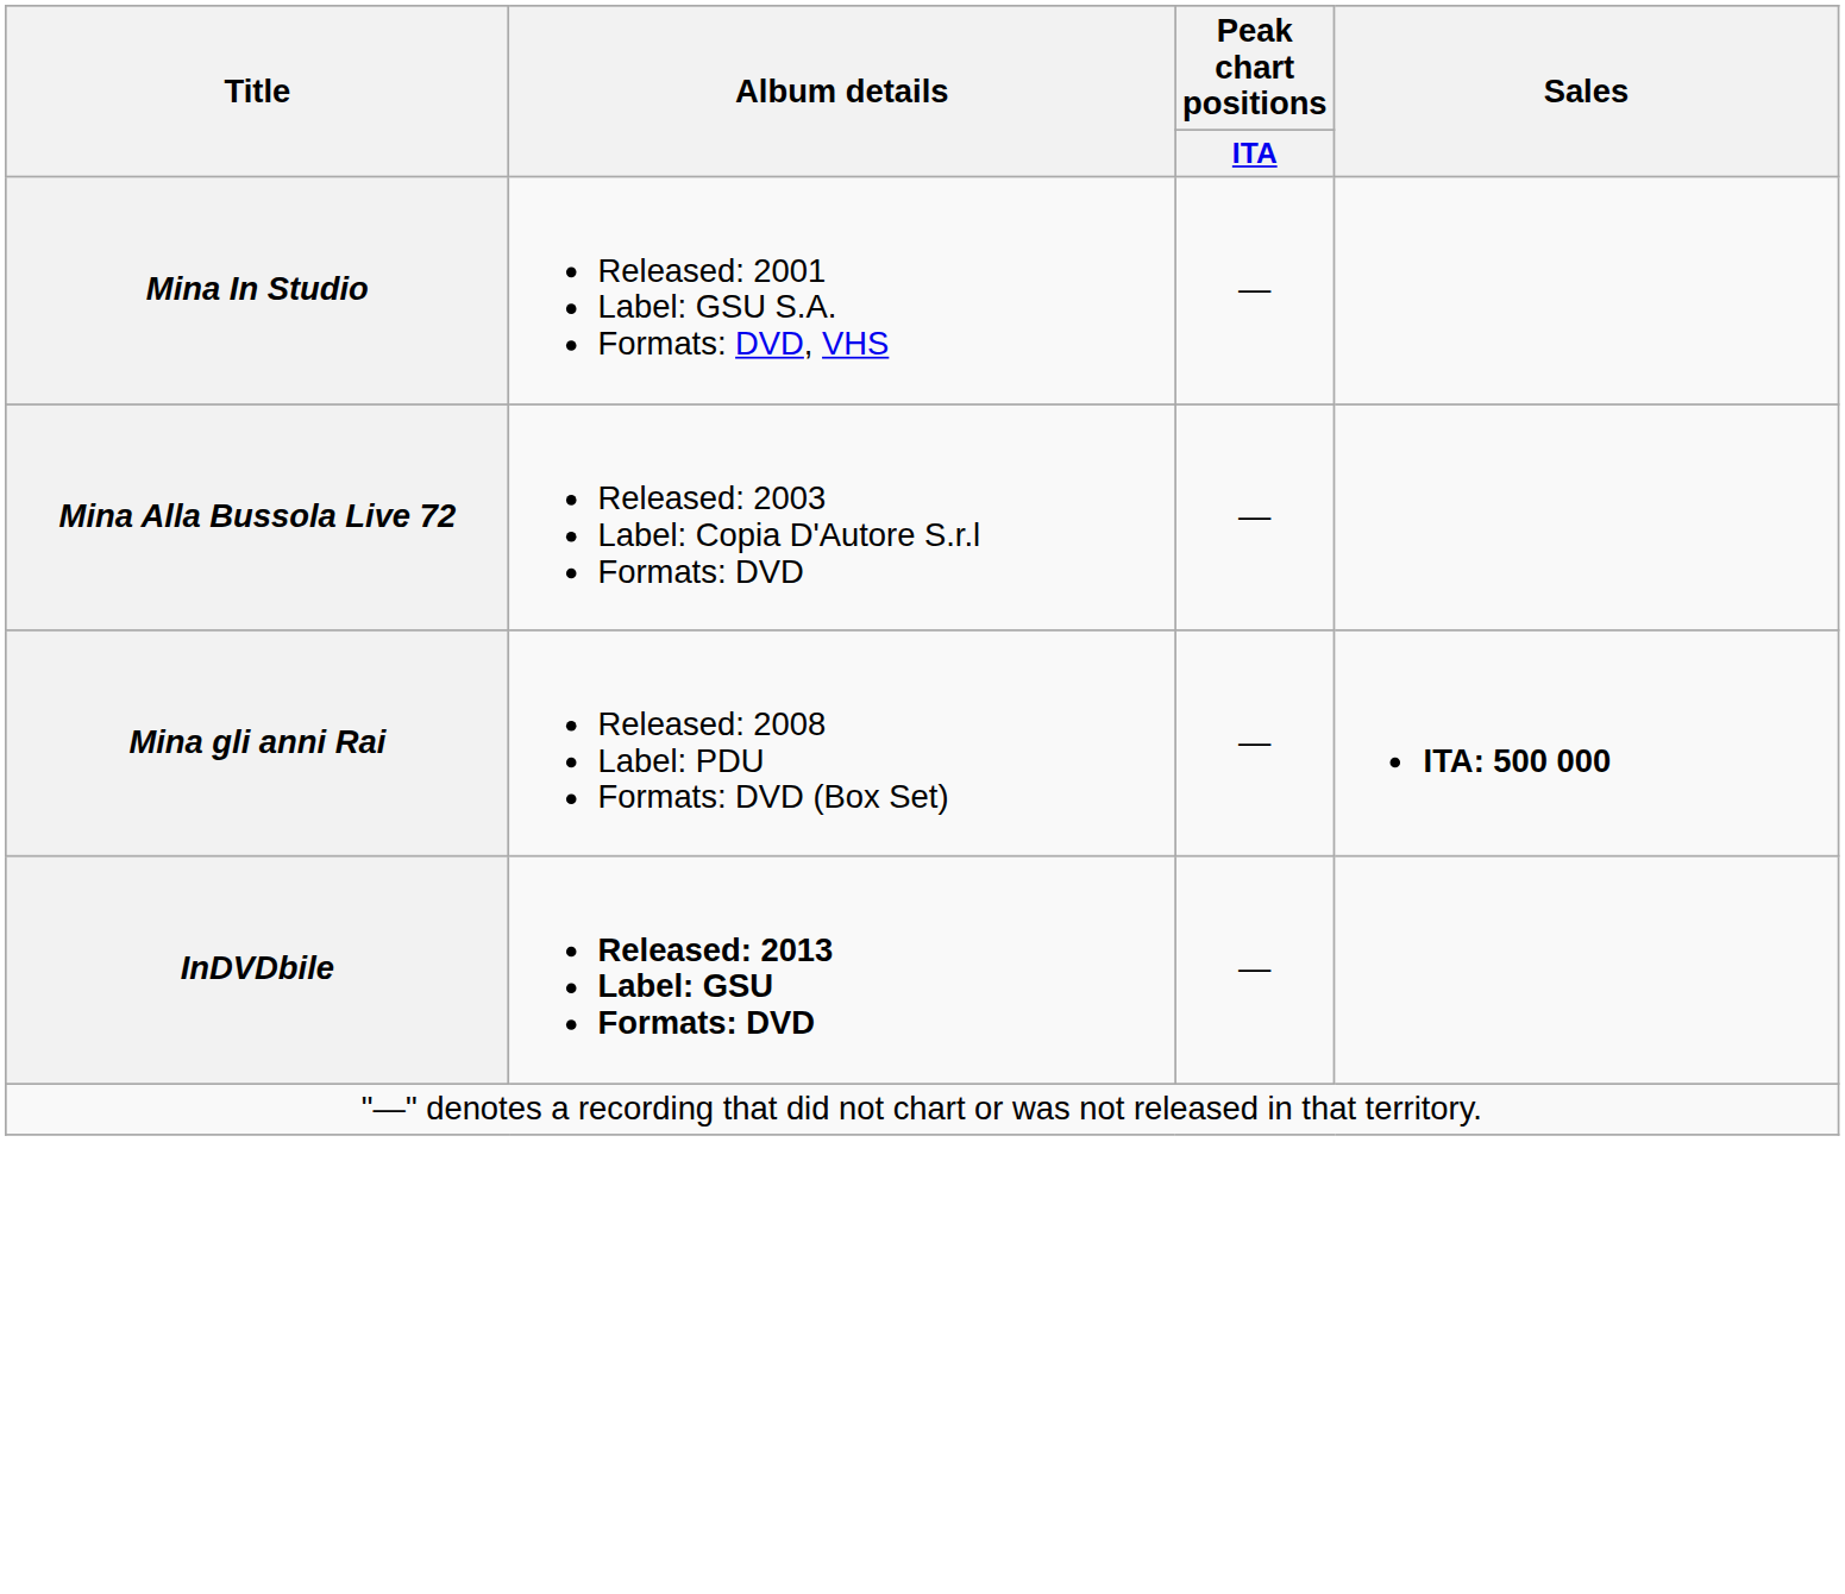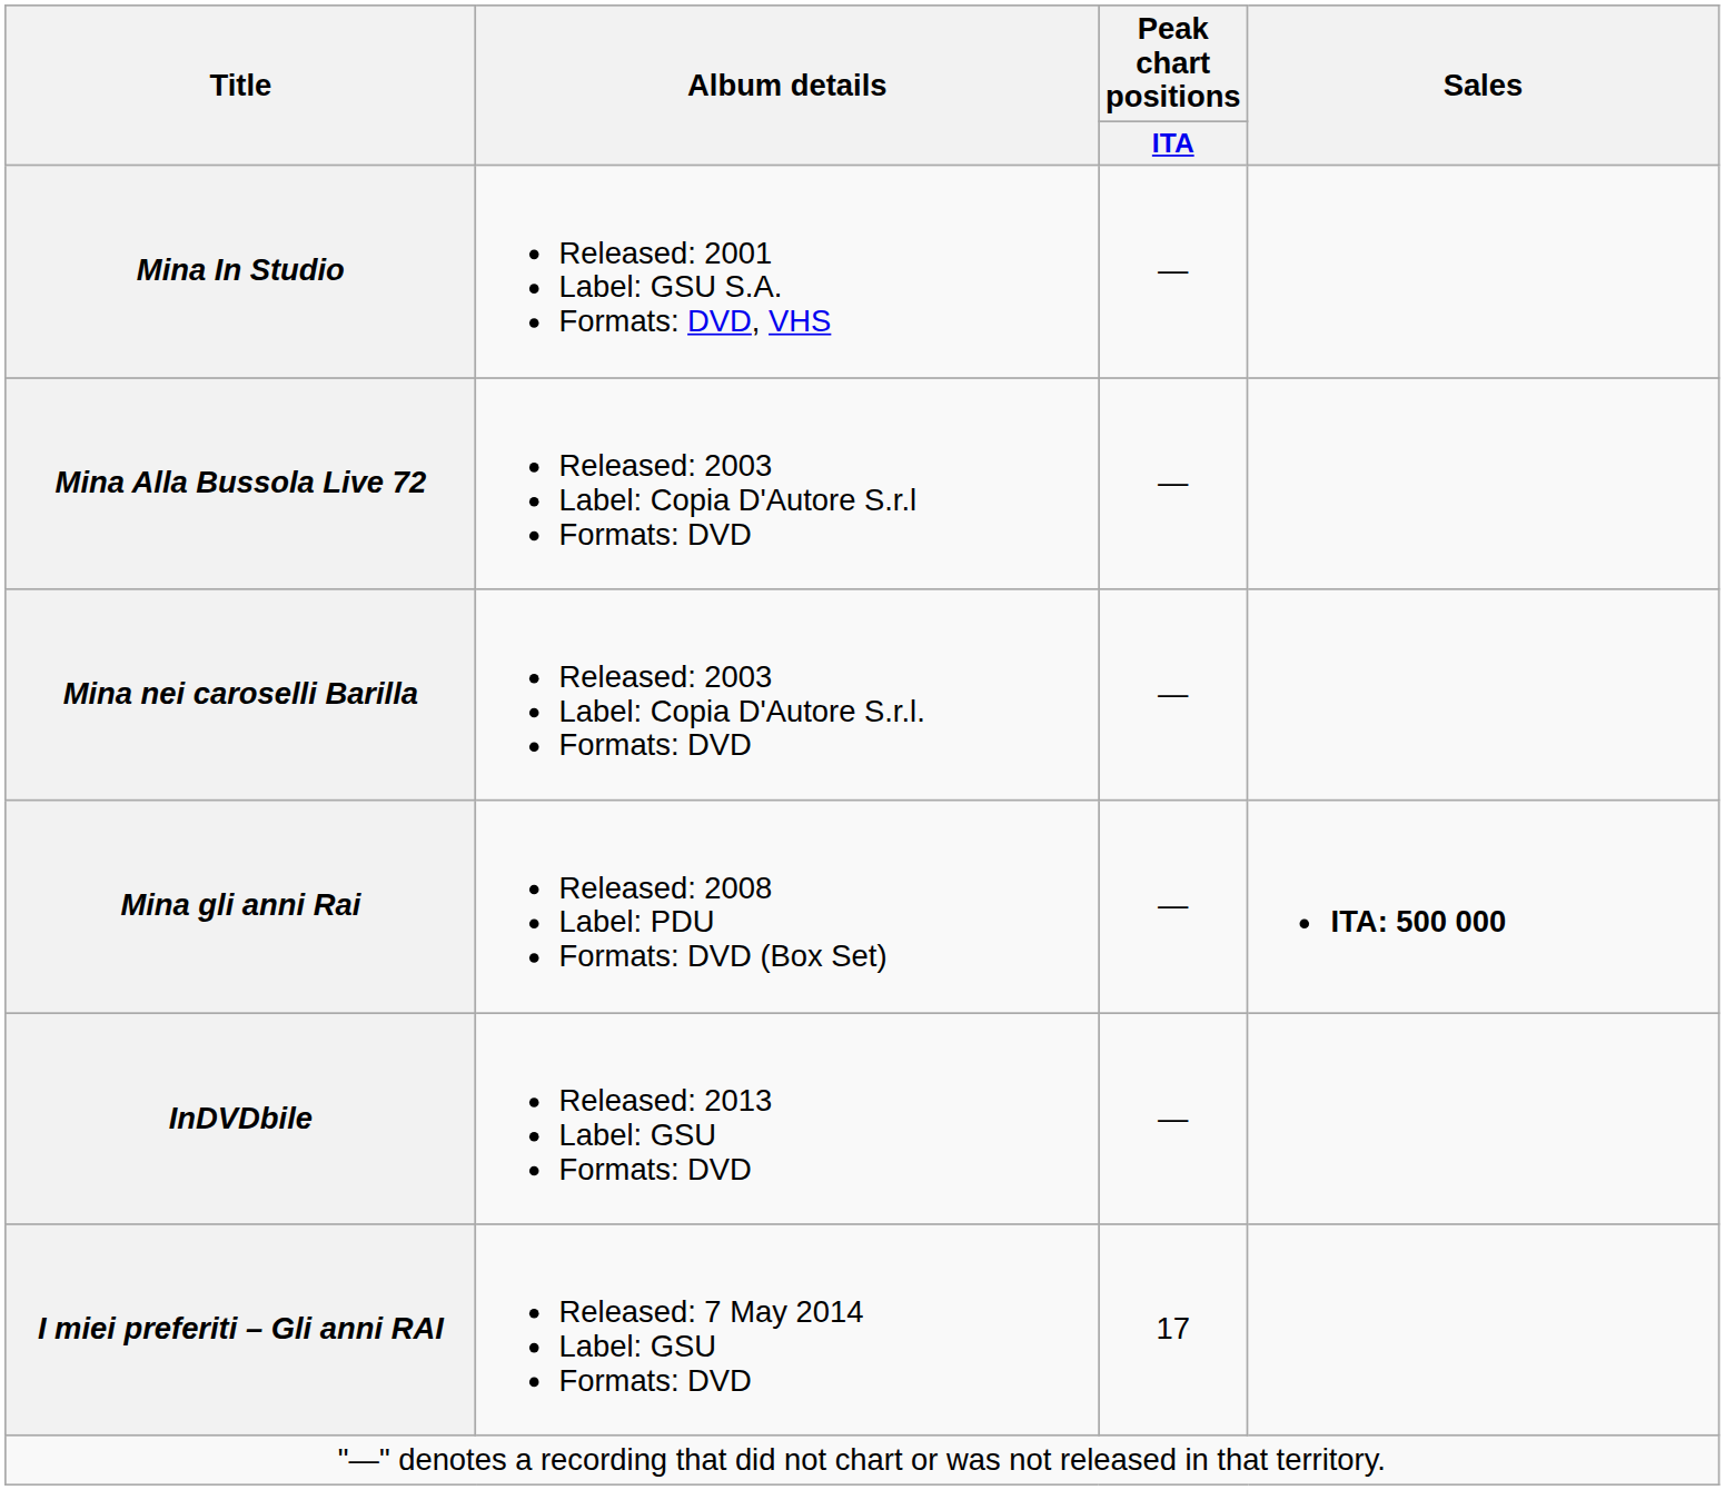 <table class="wikitable plainrowheaders" style="text-align:center;">
 <tr>
 <th rowspan="2" style="width:15em;">Title</th>
 <th rowspan="2" style="width:20em;">Album details</th>
 <th>Peak<br>chart<br>positions</th>
 <th rowspan="2" style="width:15em;">Sales</th>
 </tr>
 <tr>
 <th scope="col" style="width:2.5em;font-size:90%;"><a href='#'>ITA</a><br></th>
 </tr>
 <tr>
 <th scope="row"><em>Mina In Studio</em></th>
 <td align="left"><br><ul><li>Released: 2001</li><li>Label: GSU S.A.</li><li>Formats: <a href='#'>DVD</a>, <a href='#'>VHS</a></li></ul></td>
 <td>—</td>
 <td align="left"></td>
 </tr>
 <tr>
 <th scope="row"><em>Mina Alla Bussola Live 72</em></th>
 <td align="left"><br><ul><li>Released: 2003</li><li>Label: Copia D'Autore S.r.l</li><li>Formats: DVD</li></ul></td>
 <td>—</td>
 <td align="left"></td>
 </tr>
 <tr>
+<th scope="row"><em>Mina nei caroselli Barilla</em></th>
+<td align="left"><br><ul><li>Released: 2003</li><li>Label: Copia D'Autore S.r.l.</li><li>Formats: DVD</li></ul></td>
+<td>—</td>
+<td align="left"></td>
+</tr>
+<tr>
 <th scope="row"><em>Mina gli anni Rai</em></th>
 <td align="left"><br><ul><li>Released: 2008</li><li>Label: PDU</li><li>Formats: DVD (Box Set)</li></ul></td>
 <td>—</td>
 <td align="left"><strong><br><ul><li>ITA: 500 000</li></ul></strong></td>
 </tr>
 <tr>
 <th scope="row"><em>InDVDbile</em></th>
-<td align="left"><strong><br><ul><li>Released: 2013</li><li>Label: GSU</li><li>Formats: DVD</li></ul></strong></td>
+<td align="left"><br><ul><li>Released: 2013</li><li>Label: GSU</li><li>Formats: DVD</li></ul></td>
 <td>—</td>
+<td align="left"></td>
+</tr>
+<tr>
+<th scope="row"><em>I miei preferiti – Gli anni RAI</em></th>
+<td align="left"><br><ul><li>Released: 7 May 2014</li><li>Label: GSU</li><li>Formats: DVD</li></ul></td>
+<td>17</td>
 <td align="left"></td>
 </tr>
 <tr>
 <td colspan="4" style="text-align:center;" style="font-size:90%">"—" denotes a recording that did not chart or was not released in that territory.</td>
 </tr>
 </table>
